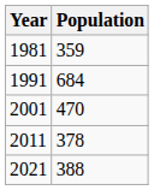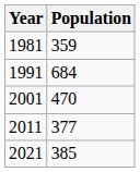 <table class="wikitable">
 <tr>
 <th>Year</th>
 <th>Population</th>
 </tr>
 <tr>
 <td>1981</td>
 <td>359</td>
 </tr>
 <tr>
 <td>1991</td>
 <td>684</td>
 </tr>
 <tr>
 <td>2001</td>
 <td>470</td>
 </tr>
 <tr>
 <td>2011</td>
-<td>378</td>
+<td>377</td>
 </tr>
 <tr>
 <td>2021</td>
-<td>388</td>
+<td>385</td>
 </tr>
 </table>
